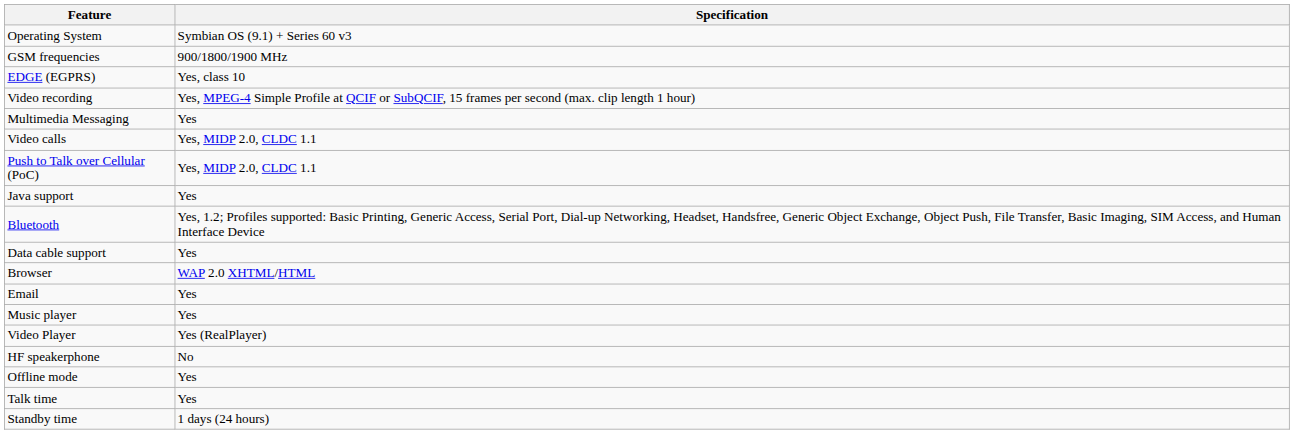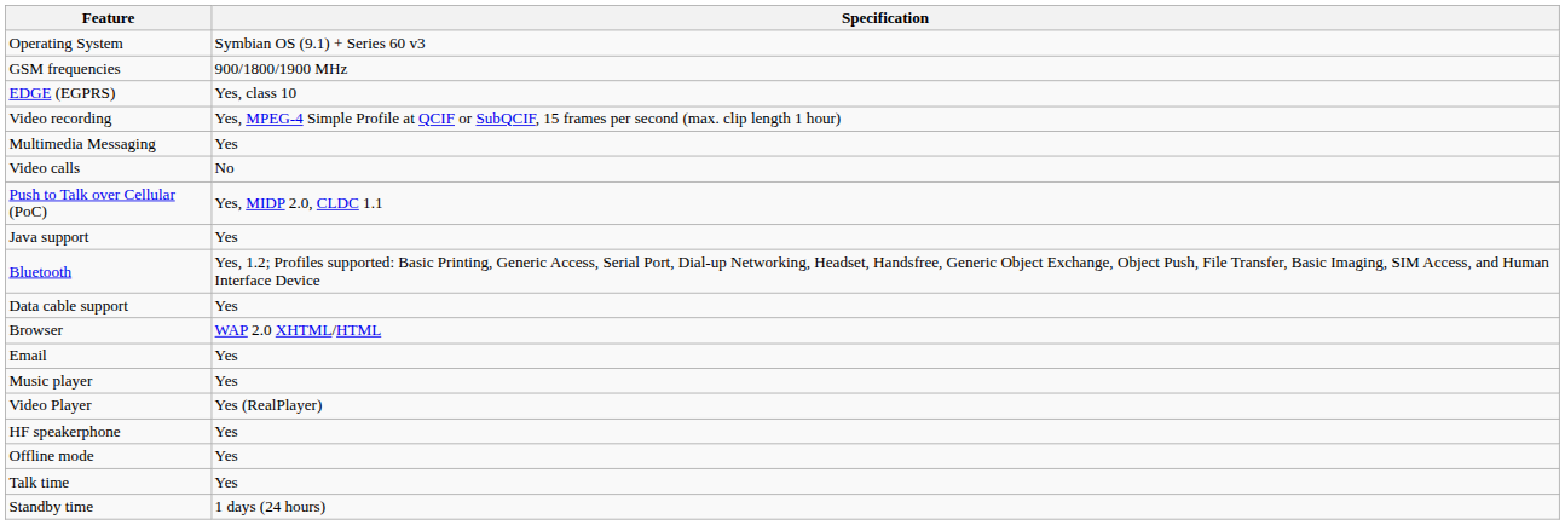 <table class="wikitable">
 <tr>
 <th>Feature</th>
 <th>Specification</th>
 </tr>
 <tr>
 <td>Operating System</td>
 <td>Symbian OS (9.1) + Series 60 v3</td>
 </tr>
 <tr>
 <td>GSM frequencies</td>
 <td>900/1800/1900 MHz</td>
 </tr>
 <tr>
 <td><a href='#'>EDGE</a> (EGPRS)</td>
 <td>Yes, class 10</td>
 </tr>
 <tr>
 <td>Video recording</td>
 <td>Yes, <a href='#'>MPEG-4</a> Simple Profile at <a href='#'>QCIF</a> or <a href='#'>SubQCIF</a>, 15 frames per second (max. clip length 1 hour)</td>
 </tr>
 <tr>
 <td>Multimedia Messaging</td>
 <td>Yes</td>
 </tr>
 <tr>
 <td>Video calls</td>
-<td>Yes, <a href='#'>MIDP</a> 2.0, <a href='#'>CLDC</a> 1.1</td>
+<td>No</td>
 </tr>
 <tr>
 <td><a href='#'>Push to Talk over Cellular</a> (PoC)</td>
 <td>Yes, <a href='#'>MIDP</a> 2.0, <a href='#'>CLDC</a> 1.1</td>
 </tr>
 <tr>
 <td>Java support</td>
 <td>Yes</td>
 </tr>
 <tr>
 <td><a href='#'>Bluetooth</a></td>
 <td>Yes, 1.2; Profiles supported: Basic Printing, Generic Access, Serial Port, Dial-up Networking, Headset, Handsfree, Generic Object Exchange, Object Push, File Transfer, Basic Imaging, SIM Access, and Human Interface Device</td>
 </tr>
 <tr>
 <td>Data cable support</td>
 <td>Yes</td>
 </tr>
 <tr>
 <td>Browser</td>
 <td><a href='#'>WAP</a> 2.0 <a href='#'>XHTML</a>/<a href='#'>HTML</a></td>
 </tr>
 <tr>
 <td>Email</td>
 <td>Yes</td>
 </tr>
 <tr>
 <td>Music player</td>
 <td>Yes</td>
 </tr>
 <tr>
 <td>Video Player</td>
 <td>Yes (RealPlayer)</td>
 </tr>
 <tr>
 <td>HF speakerphone</td>
-<td>No</td>
+<td>Yes</td>
 </tr>
 <tr>
 <td>Offline mode</td>
 <td>Yes</td>
 </tr>
 <tr>
 <td>Talk time</td>
 <td>Yes</td>
 </tr>
 <tr>
 <td>Standby time</td>
 <td>1 days (24 hours)</td>
 </tr>
 </table>
